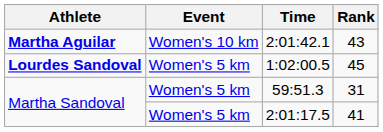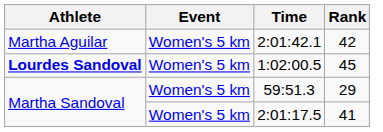 <table class="wikitable" style="font-size:90%;">
 <tr>
 <th>Athlete</th>
 <th>Event</th>
 <th>Time</th>
 <th>Rank</th>
 </tr>
 <tr align=center>
-<td align=left><strong><a href='#'>Martha Aguilar</a></strong></td>
-<td align=left><a href='#'>Women's 10 km</a></td>
+<td align=left><a href='#'>Martha Aguilar</a></td>
+<td align=left><a href='#'>Women's 5 km</a></td>
 <td>2:01:42.1</td>
-<td>43</td>
+<td>42</td>
 </tr>
 <tr align=center>
 <td align=left><strong><a href='#'>Lourdes Sandoval</a></strong></td>
 <td align=left><a href='#'>Women's 5 km</a></td>
 <td>1:02:00.5</td>
 <td>45</td>
 </tr>
 <tr align=center>
 <td align=left rowspan=2><a href='#'>Martha Sandoval</a></td>
 <td align=left><a href='#'>Women's 5 km</a></td>
 <td>59:51.3</td>
-<td>31</td>
+<td>29</td>
 </tr>
 <tr align=center>
 <td align=left><a href='#'>Women's 5 km</a></td>
 <td>2:01:17.5</td>
 <td>41</td>
 </tr>
 </table>
